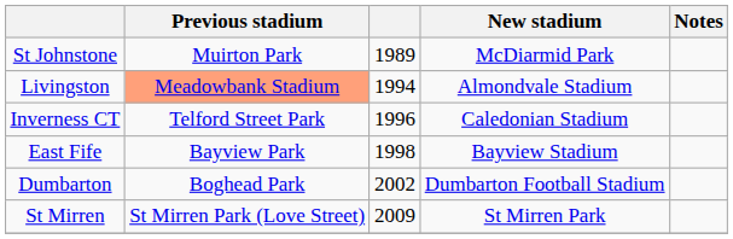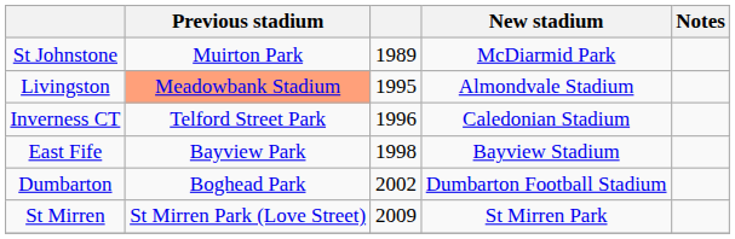 <table class="wikitable sortable" style="text-align: center">
 <tr>
 <th scope="col"></th>
 <th scope="col">Previous stadium</th>
 <th scope="col"></th>
 <th scope="col">New stadium</th>
 <th scope="col">Notes</th>
 </tr>
 <tr>
 <td scope="row"><a href='#'>St Johnstone</a></td>
 <td><a href='#'>Muirton Park</a></td>
 <td>1989</td>
 <td><a href='#'>McDiarmid Park</a></td>
 <td></td>
 </tr>
 <tr>
 <td scope="row"><a href='#'>Livingston</a></td>
 <td style="background: lightsalmon;"><a href='#'>Meadowbank Stadium</a></td>
-<td>1994</td>
+<td>1995</td>
 <td><a href='#'>Almondvale Stadium</a></td>
 <td></td>
 </tr>
 <tr>
 <td scope="row"><a href='#'>Inverness CT</a></td>
 <td><a href='#'>Telford Street Park</a></td>
 <td>1996</td>
 <td><a href='#'>Caledonian Stadium</a></td>
 <td></td>
 </tr>
 <tr>
 <td scope="row"><a href='#'>East Fife</a></td>
 <td><a href='#'>Bayview Park</a></td>
 <td>1998</td>
 <td><a href='#'>Bayview Stadium</a></td>
 <td></td>
 </tr>
 <tr>
 <td scope="row"><a href='#'>Dumbarton</a></td>
 <td><a href='#'>Boghead Park</a></td>
 <td>2002</td>
 <td><a href='#'>Dumbarton Football Stadium</a></td>
 <td></td>
 </tr>
 <tr>
 <td scope="row"><a href='#'>St Mirren</a></td>
 <td><a href='#'>St Mirren Park (Love Street)</a></td>
 <td>2009</td>
 <td><a href='#'>St Mirren Park</a></td>
 <td></td>
 </tr>
 <tr>
 </tr>
 </table>
